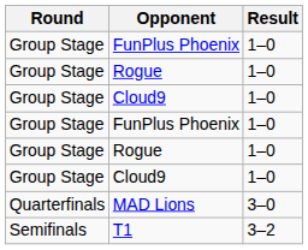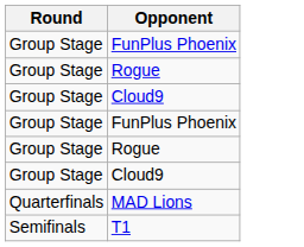 <table class="wikitable">
 <tr>
 <th>Round</th>
 <th>Opponent</th>
-<th>Result</th>
 </tr>
 <tr>
 <td>Group Stage</td>
 <td><a href='#'>FunPlus Phoenix</a></td>
-<td>1–0</td>
 </tr>
 <tr>
 <td>Group Stage</td>
 <td><a href='#'>Rogue</a></td>
-<td>1–0</td>
 </tr>
 <tr>
 <td>Group Stage</td>
 <td><a href='#'>Cloud9</a></td>
-<td>1–0</td>
 </tr>
 <tr>
 <td>Group Stage</td>
 <td>FunPlus Phoenix</td>
-<td>1–0</td>
 </tr>
 <tr>
 <td>Group Stage</td>
 <td>Rogue</td>
-<td>1–0</td>
 </tr>
 <tr>
 <td>Group Stage</td>
 <td>Cloud9</td>
-<td>1–0</td>
 </tr>
 <tr>
 <td>Quarterfinals</td>
 <td><a href='#'>MAD Lions</a></td>
-<td>3–0</td>
 </tr>
 <tr>
 <td>Semifinals</td>
 <td><a href='#'>T1</a></td>
-<td>3–2</td>
 </tr>
 </table>
